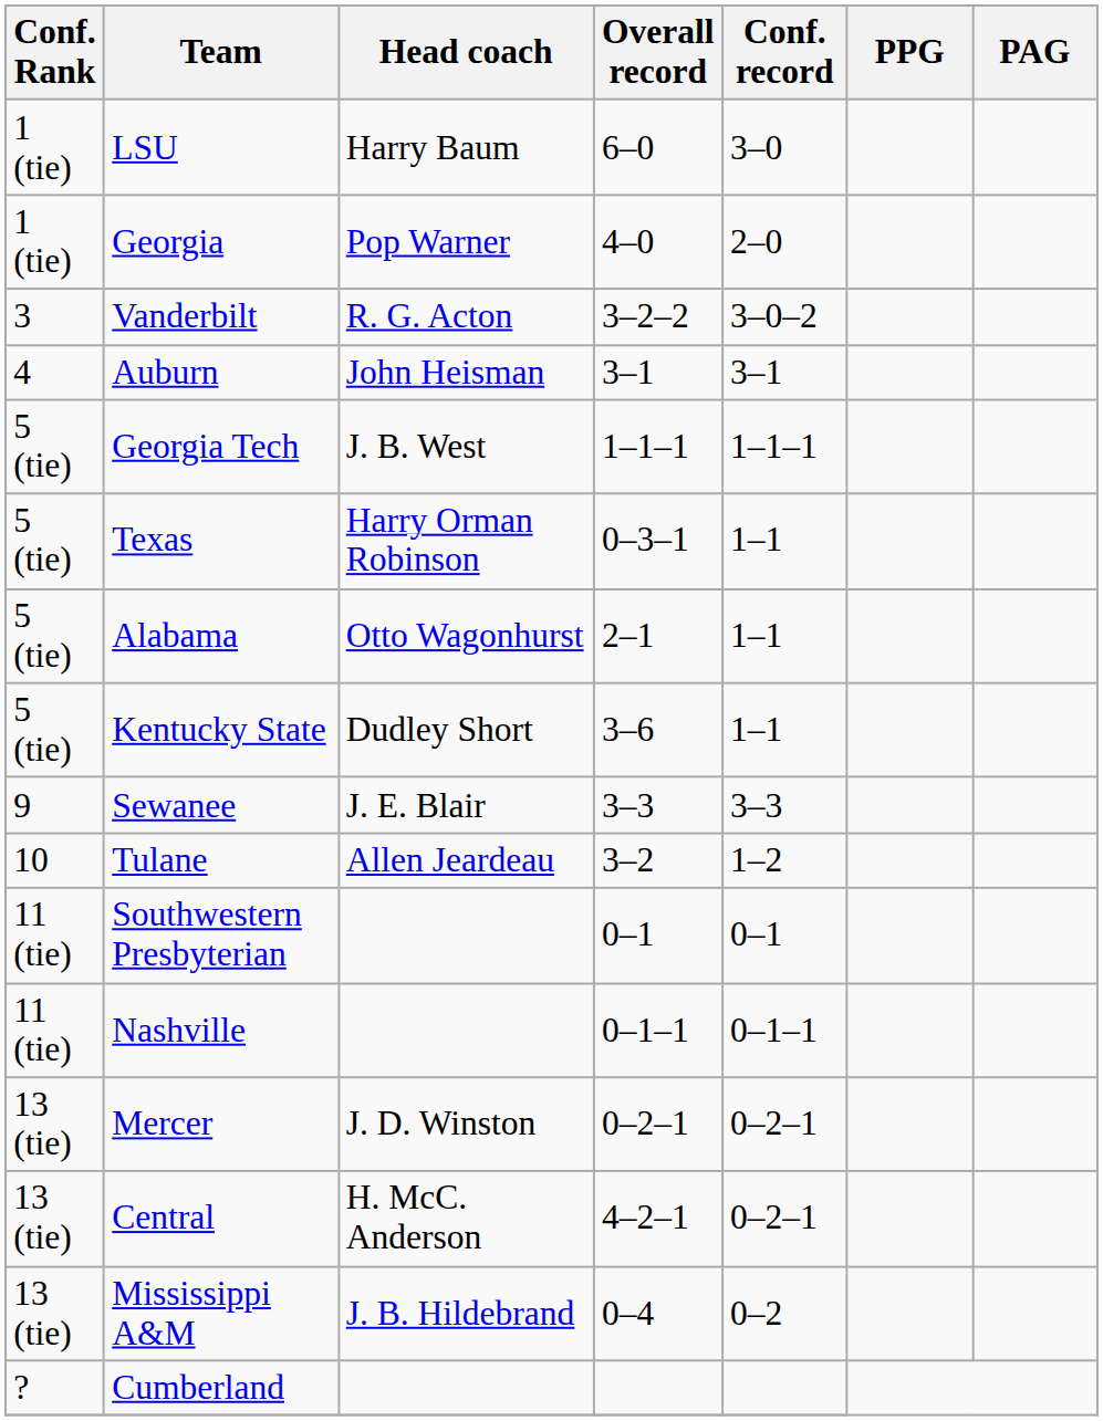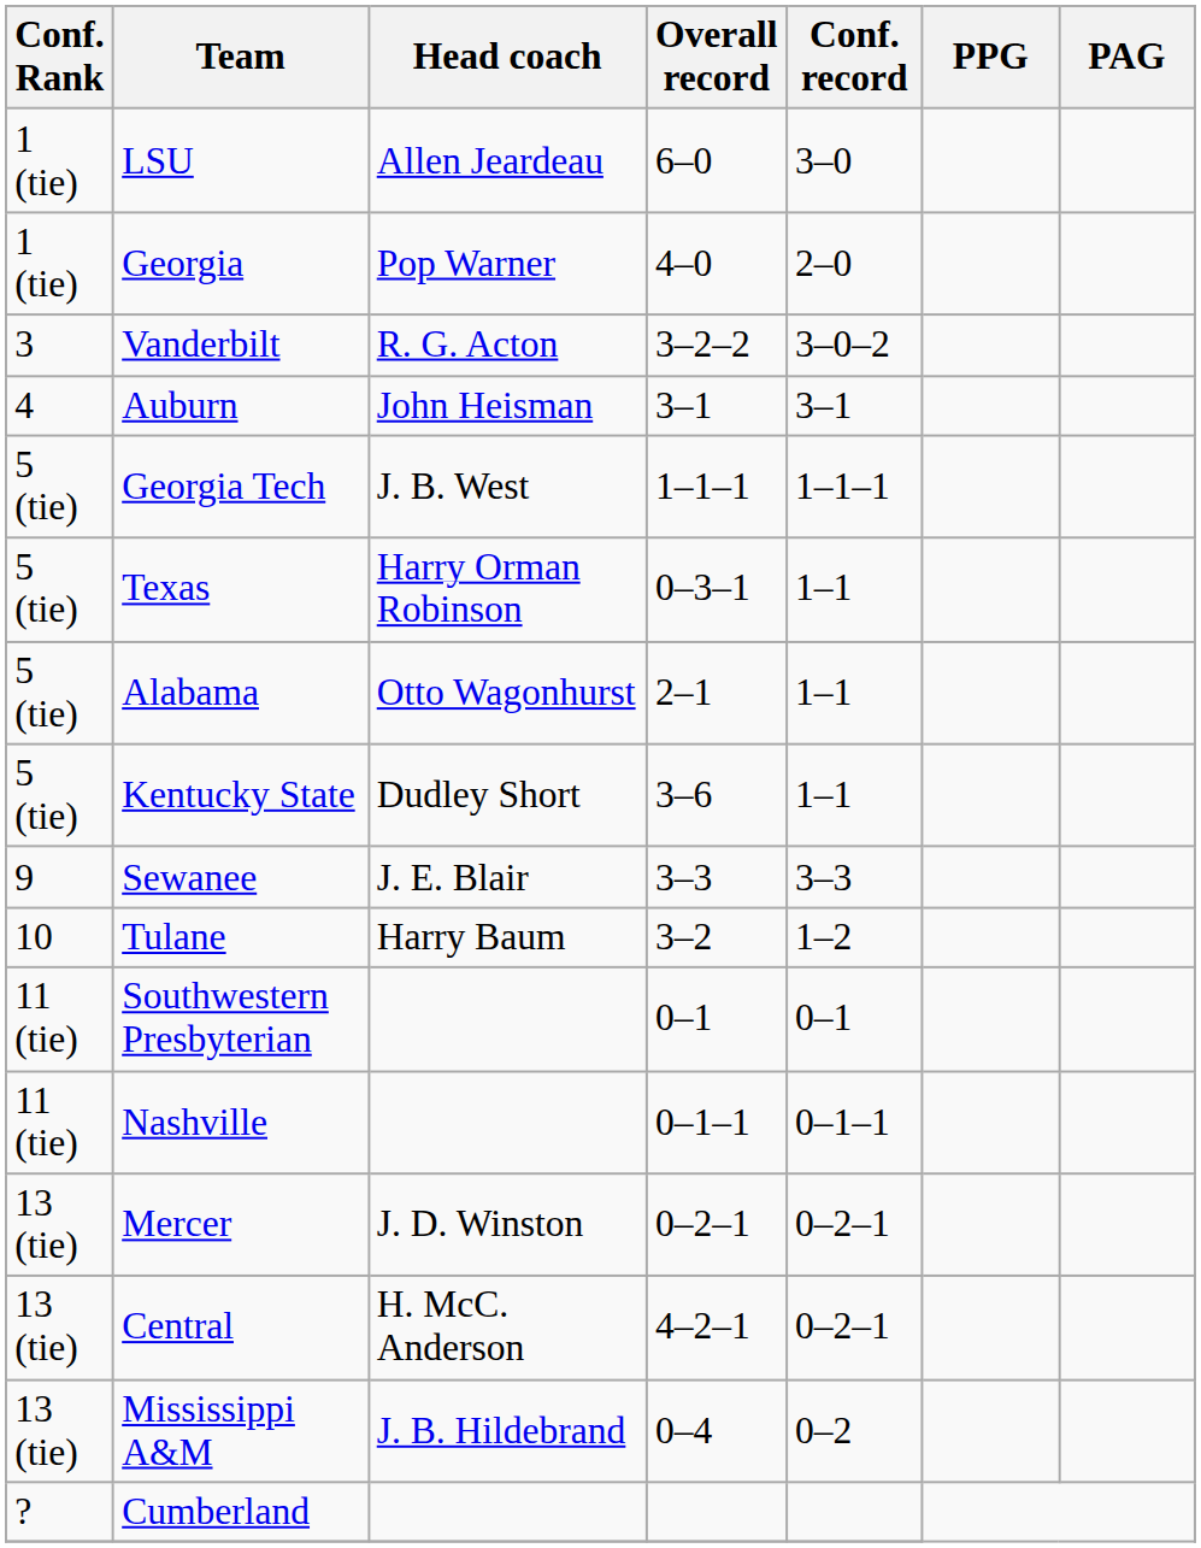 <table class="sortable wikitable">
 <tr>
 <th width="25">Conf. Rank</th>
 <th width="100">Team</th>
 <th width="110">Head coach</th>
 <th width="50">Overall record</th>
 <th width="50">Conf. record</th>
 <th width="50">PPG</th>
 <th width="50">PAG</th>
 </tr>
 <tr align="left" bgcolor="">
 <td>1 (tie)</td>
 <td><a href='#'>LSU</a></td>
-<td>Harry Baum</td>
+<td><a href='#'>Allen Jeardeau</a></td>
 <td>6–0</td>
 <td>3–0</td>
 <td></td>
 <td></td>
 </tr>
 <tr align="left" bgcolor="">
 <td>1 (tie)</td>
 <td><a href='#'>Georgia</a></td>
 <td><a href='#'>Pop Warner</a></td>
 <td>4–0</td>
 <td>2–0</td>
 <td></td>
 <td></td>
 </tr>
 <tr align="left" bgcolor="">
 <td>3</td>
 <td><a href='#'>Vanderbilt</a></td>
 <td><a href='#'>R. G. Acton</a></td>
 <td>3–2–2</td>
 <td>3–0–2</td>
 <td></td>
 <td></td>
 </tr>
 <tr align="left" bgcolor="">
 <td>4</td>
 <td><a href='#'>Auburn</a></td>
 <td><a href='#'>John Heisman</a></td>
 <td>3–1</td>
 <td>3–1</td>
 <td></td>
 <td></td>
 </tr>
 <tr align="left" bgcolor="">
 <td>5 (tie)</td>
 <td><a href='#'>Georgia Tech</a></td>
 <td>J. B. West</td>
 <td>1–1–1</td>
 <td>1–1–1</td>
 <td></td>
 <td></td>
 </tr>
 <tr align="left" bgcolor="">
 <td>5 (tie)</td>
 <td><a href='#'>Texas</a></td>
 <td><a href='#'>Harry Orman Robinson</a></td>
 <td>0–3–1</td>
 <td>1–1</td>
 <td></td>
 <td></td>
 </tr>
 <tr align="left" bgcolor="">
 <td>5 (tie)</td>
 <td><a href='#'>Alabama</a></td>
 <td><a href='#'>Otto Wagonhurst</a></td>
 <td>2–1</td>
 <td>1–1</td>
 <td></td>
 <td></td>
 </tr>
 <tr align="left" bgcolor="">
 <td>5 (tie)</td>
 <td><a href='#'>Kentucky State</a></td>
 <td>Dudley Short</td>
 <td>3–6</td>
 <td>1–1</td>
 <td></td>
 <td></td>
 </tr>
 <tr align="left" bgcolor="">
 <td>9</td>
 <td><a href='#'>Sewanee</a></td>
 <td>J. E. Blair</td>
 <td>3–3</td>
 <td>3–3</td>
 <td></td>
 <td></td>
 </tr>
 <tr align="left" bgcolor="">
 <td>10</td>
 <td><a href='#'>Tulane</a></td>
-<td><a href='#'>Allen Jeardeau</a></td>
+<td>Harry Baum</td>
 <td>3–2</td>
 <td>1–2</td>
 <td></td>
 <td></td>
 </tr>
 <tr align="left" bgcolor="">
 <td>11 (tie)</td>
 <td><a href='#'>Southwestern Presbyterian</a></td>
 <td></td>
 <td>0–1</td>
 <td>0–1</td>
 <td></td>
 <td></td>
 </tr>
 <tr align="left" bgcolor="">
 <td>11 (tie)</td>
 <td><a href='#'>Nashville</a></td>
 <td></td>
 <td>0–1–1</td>
 <td>0–1–1</td>
 <td></td>
 <td></td>
 </tr>
 <tr align="left" bgcolor="">
 <td>13 (tie)</td>
 <td><a href='#'>Mercer</a></td>
 <td>J. D. Winston</td>
 <td>0–2–1</td>
 <td>0–2–1</td>
 <td></td>
 <td></td>
 </tr>
 <tr align="left" bgcolor="">
 <td>13 (tie)</td>
 <td><a href='#'>Central</a></td>
 <td>H. McC. Anderson</td>
 <td>4–2–1</td>
 <td>0–2–1</td>
 <td></td>
 <td></td>
 </tr>
 <tr align="left" bgcolor="">
 <td>13 (tie)</td>
 <td><a href='#'>Mississippi A&M</a></td>
 <td><a href='#'>J. B. Hildebrand</a></td>
 <td>0–4</td>
 <td>0–2</td>
 <td></td>
 <td></td>
 </tr>
 <tr align="left" bgcolor="">
 <td>?</td>
 <td><a href='#'>Cumberland</a></td>
 <td></td>
 <td></td>
 <td></td>
 </tr>
 <tr align="left" bgcolor="">
 </tr>
 </table>
